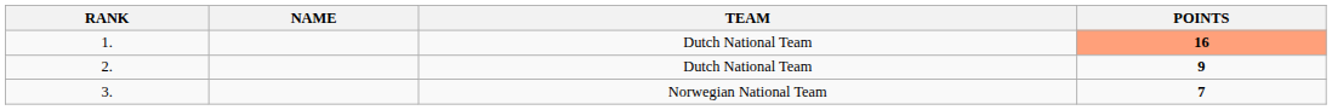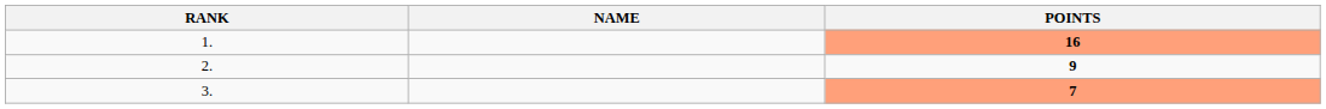 <table class=wikitable style="font-size:90%" width="80%">
 <tr>
 <th>RANK</th>
 <th>NAME</th>
-<th>TEAM</th>
 <th>POINTS</th>
 </tr>
 <tr>
 <td align="center">1.</td>
 <td></td>
-<td align="center">Dutch National Team</td>
 <td align="center" style="background: lightsalmon;"><strong>16</strong></td>
 </tr>
 <tr>
 <td align="center">2.</td>
 <td></td>
-<td align="center">Dutch National Team</td>
 <td align="center"><strong>9</strong></td>
 </tr>
 <tr>
 <td align="center">3.</td>
 <td></td>
-<td align="center">Norwegian National Team</td>
-<td align="center"><strong>7</strong></td>
+<td align="center" style="background: lightsalmon;"><strong>7</strong></td>
 </tr>
 </table>
